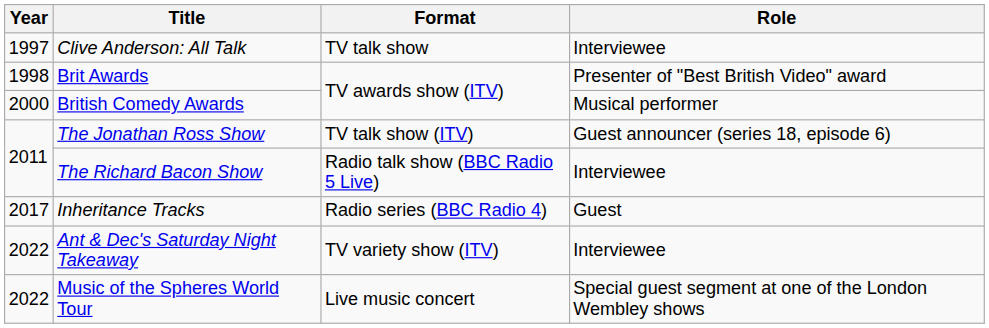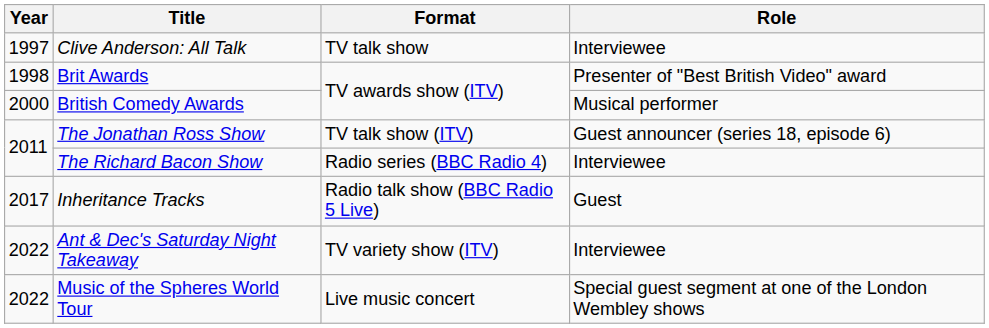 <table class="wikitable mw-collapsible">
 <tr>
 <th>Year</th>
 <th>Title</th>
 <th>Format</th>
 <th>Role</th>
 </tr>
 <tr>
 <td>1997</td>
 <td><em>Clive Anderson: All Talk</em></td>
 <td>TV talk show</td>
 <td>Interviewee</td>
 </tr>
 <tr>
 <td>1998</td>
 <td><a href='#'>Brit Awards</a></td>
 <td rowspan="2">TV awards show (<a href='#'>ITV</a>)</td>
 <td>Presenter of "Best British Video" award</td>
 </tr>
 <tr>
 <td>2000</td>
 <td><a href='#'>British Comedy Awards</a></td>
 <td>Musical performer</td>
 </tr>
 <tr>
 <td rowspan="2">2011</td>
 <td><em><a href='#'>The Jonathan Ross Show</a></em></td>
 <td>TV talk show (<a href='#'>ITV</a>)</td>
 <td>Guest announcer (series 18, episode 6)</td>
 </tr>
 <tr>
 <td><em><a href='#'>The Richard Bacon Show</a></em></td>
-<td>Radio talk show (<a href='#'>BBC Radio 5 Live</a>)</td>
+<td>Radio series (<a href='#'>BBC Radio 4</a>)</td>
 <td>Interviewee</td>
 </tr>
 <tr>
 <td>2017</td>
 <td><em>Inheritance Tracks</em></td>
-<td>Radio series (<a href='#'>BBC Radio 4</a>)</td>
+<td>Radio talk show (<a href='#'>BBC Radio 5 Live</a>)</td>
 <td>Guest</td>
 </tr>
 <tr>
 <td>2022</td>
 <td><em><a href='#'>Ant & Dec's Saturday Night Takeaway</a></em></td>
 <td>TV variety show (<a href='#'>ITV</a>)</td>
 <td>Interviewee</td>
 </tr>
 <tr>
 <td>2022</td>
 <td><a href='#'>Music of the Spheres World Tour</a></td>
 <td>Live music concert</td>
 <td>Special guest segment at one of the London Wembley shows</td>
 </tr>
 </table>
